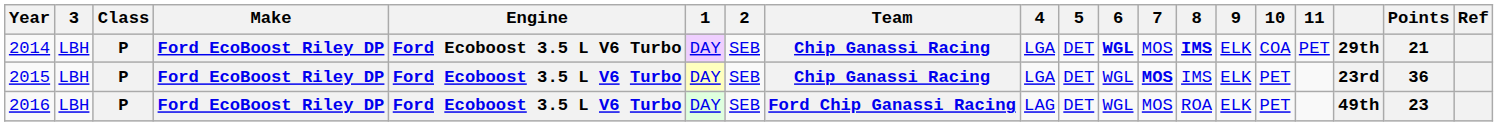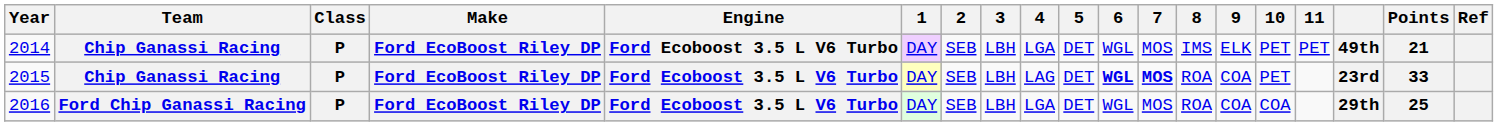 <table class="wikitable" style="text-align:center; font-size:90%">
 <tr>
 <th>Year</th>
-<th>3</th>
+<th>Team</th>
 <th>Class</th>
 <th>Make</th>
 <th>Engine</th>
 <th>1</th>
 <th>2</th>
-<th>Team</th>
+<th>3</th>
 <th>4</th>
 <th>5</th>
 <th>6</th>
 <th>7</th>
 <th>8</th>
 <th>9</th>
 <th>10</th>
 <th>11</th>
 <th></th>
 <th>Points</th>
 <th>Ref</th>
 </tr>
 <tr>
 <td><a href='#'>2014</a></td>
-<td><a href='#'>LBH</a></td>
+<th><a href='#'>Chip Ganassi Racing</a></th>
 <th>P</th>
 <th><a href='#'>Ford EcoBoost Riley DP</a></th>
 <th><a href='#'>Ford</a> Ecoboost 3.5 L V6 Turbo</th>
 <td style="background:#efcfff;"><a href='#'>DAY</a><br></td>
 <td><a href='#'>SEB</a></td>
-<th><a href='#'>Chip Ganassi Racing</a></th>
+<td><a href='#'>LBH</a></td>
 <td><a href='#'>LGA</a></td>
 <td><a href='#'>DET</a></td>
-<td><strong><a href='#'>WGL</a></strong></td>
+<td><a href='#'>WGL</a></td>
 <td><a href='#'>MOS</a></td>
-<td><strong><a href='#'>IMS</a></strong></td>
+<td><a href='#'>IMS</a></td>
 <td><a href='#'>ELK</a></td>
-<td><a href='#'>COA</a></td>
+<td><a href='#'>PET</a><br></td>
 <td><a href='#'>PET</a></td>
-<th>29th</th>
+<th>49th</th>
 <th>21</th>
 <th></th>
 </tr>
 <tr>
 <td><a href='#'>2015</a></td>
-<td><a href='#'>LBH</a></td>
+<th><a href='#'>Chip Ganassi Racing</a></th>
 <th>P</th>
 <th><a href='#'>Ford EcoBoost Riley DP</a></th>
 <th><a href='#'>Ford</a> <a href='#'>Ecoboost</a> 3.5 L <a href='#'>V6</a> <a href='#'>Turbo</a></th>
 <td style="background:#ffffbf;"><a href='#'>DAY</a><br></td>
 <td><a href='#'>SEB</a><br></td>
-<th><a href='#'>Chip Ganassi Racing</a></th>
-<td><a href='#'>LGA</a></td>
+<td><a href='#'>LBH</a></td>
+<td><a href='#'>LAG</a></td>
 <td><a href='#'>DET</a></td>
-<td><a href='#'>WGL</a></td>
+<td><strong><a href='#'>WGL</a></strong></td>
 <td><strong><a href='#'>MOS</a></strong></td>
-<td><a href='#'>IMS</a></td>
-<td><a href='#'>ELK</a></td>
+<td><a href='#'>ROA</a></td>
+<td><a href='#'>COA</a></td>
 <td><a href='#'>PET</a><br></td>
 <td></td>
 <th>23rd</th>
-<th>36</th>
+<th>33</th>
 <th></th>
 </tr>
 <tr>
 <td rowspan=1><a href='#'>2016</a></td>
-<td><a href='#'>LBH</a></td>
+<th><a href='#'>Ford Chip Ganassi Racing</a></th>
 <th>P</th>
 <th><a href='#'>Ford EcoBoost Riley DP</a></th>
 <th><a href='#'>Ford</a> <a href='#'>Ecoboost</a> 3.5 L <a href='#'>V6</a> <a href='#'>Turbo</a></th>
 <td style="background:#dfffdf;"><a href='#'>DAY</a><br></td>
 <td><a href='#'>SEB</a></td>
-<th><a href='#'>Ford Chip Ganassi Racing</a></th>
-<td><a href='#'>LAG</a></td>
+<td><a href='#'>LBH</a></td>
+<td><a href='#'>LGA</a></td>
 <td><a href='#'>DET</a></td>
 <td><a href='#'>WGL</a></td>
 <td><a href='#'>MOS</a></td>
 <td><a href='#'>ROA</a></td>
-<td><a href='#'>ELK</a></td>
-<td><a href='#'>PET</a></td>
+<td><a href='#'>COA</a></td>
+<td><a href='#'>COA</a></td>
 <td></td>
-<th>49th</th>
-<th>23</th>
+<th>29th</th>
+<th>25</th>
 <th></th>
 </tr>
 </table>
